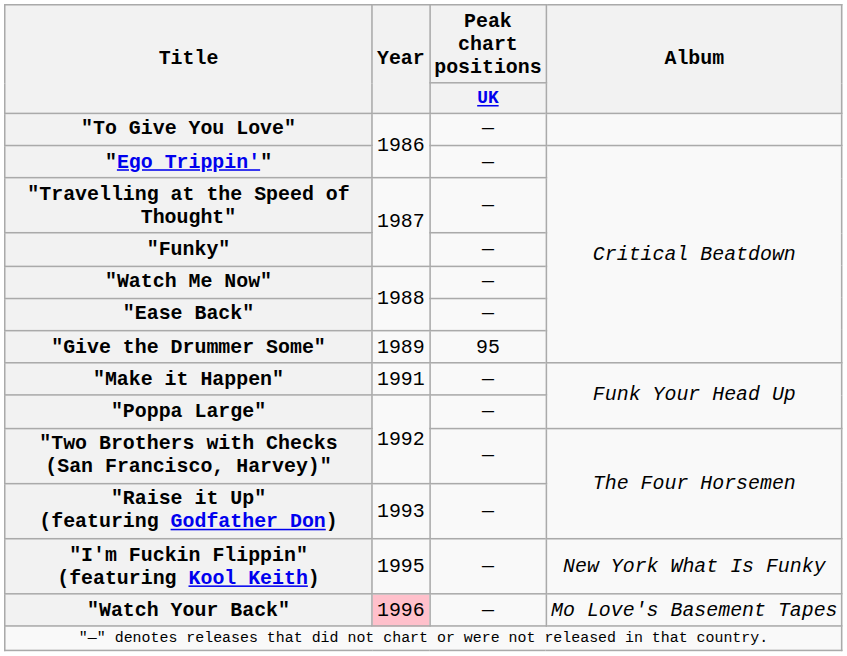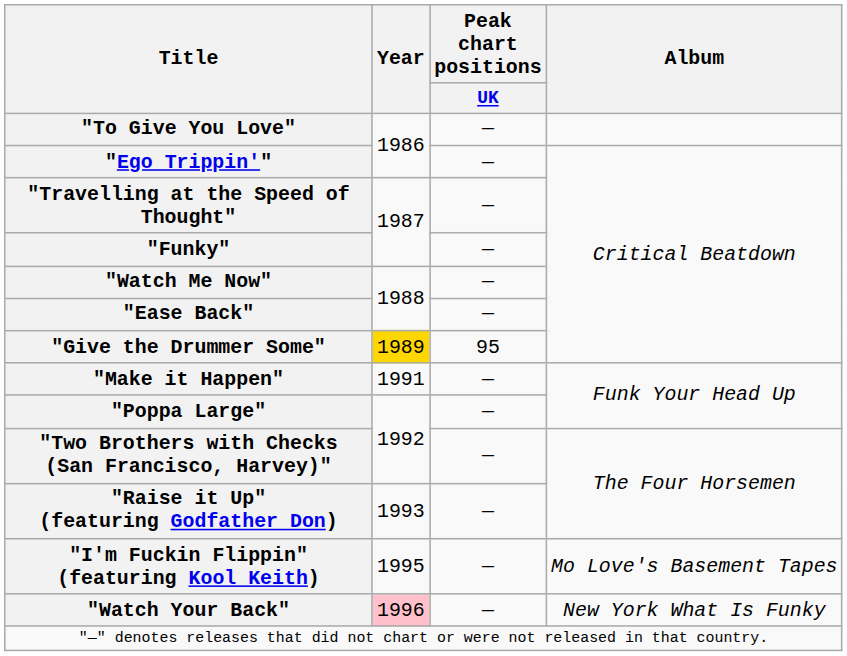 <table class="wikitable plainrowheaders" style="text-align:center;" border="1">
 <tr>
 <th scope="col" rowspan="2" style="width:18em;">Title</th>
 <th scope="col" rowspan="2">Year</th>
 <th scope="col" colspan="1">Peak chart positions</th>
 <th scope="col" rowspan="2">Album</th>
 </tr>
 <tr>
 <th scope="col" style="width:3em;font-size:90%;"><a href='#'>UK</a><br></th>
 </tr>
 <tr>
 <th scope="row">"To Give You Love"</th>
 <td rowspan="2">1986</td>
 <td align="center">—</td>
 <td></td>
 </tr>
 <tr>
 <th scope="row">"<a href='#'>Ego Trippin'</a>"</th>
 <td align="center">—</td>
 <td rowspan="6"><em>Critical Beatdown</em></td>
 </tr>
 <tr>
 <th scope="row">"Travelling at the Speed of Thought"</th>
 <td rowspan="2">1987</td>
 <td align="center">—</td>
 </tr>
 <tr>
 <th scope="row">"Funky"</th>
 <td align="center">—</td>
 </tr>
 <tr>
 <th scope="row">"Watch Me Now"</th>
 <td rowspan="2">1988</td>
 <td align="center">—</td>
 </tr>
 <tr>
 <th scope="row">"Ease Back"</th>
 <td align="center">—</td>
 </tr>
 <tr>
 <th scope="row">"Give the Drummer Some"</th>
-<td>1989</td>
+<td style="background: gold;">1989</td>
 <td align="center">95</td>
 </tr>
 <tr>
 <th scope="row">"Make it Happen"</th>
 <td>1991</td>
 <td align="center">—</td>
 <td rowspan="2"><em>Funk Your Head Up</em></td>
 </tr>
 <tr>
 <th scope="row">"Poppa Large"</th>
 <td rowspan="2">1992</td>
 <td align="center">—</td>
 </tr>
 <tr>
 <th scope="row">"Two Brothers with Checks (San Francisco, Harvey)"</th>
 <td align="center">—</td>
 <td rowspan="2"><em>The Four Horsemen</em></td>
 </tr>
 <tr>
 <th scope="row">"Raise it Up"<br><span>(featuring <a href='#'>Godfather Don</a>)</span></th>
 <td>1993</td>
 <td align="center">—</td>
 </tr>
 <tr>
 <th scope="row">"I'm Fuckin Flippin"<br><span>(featuring <a href='#'>Kool Keith</a>)</span></th>
 <td>1995</td>
 <td align="center">—</td>
-<td><em>New York What Is Funky</em></td>
+<td><em>Mo Love's Basement Tapes</em></td>
 </tr>
 <tr>
 <th scope="row">"Watch Your Back"</th>
 <td style="background: pink;">1996</td>
 <td align="center">—</td>
-<td><em>Mo Love's Basement Tapes</em></td>
+<td><em>New York What Is Funky</em></td>
 </tr>
 <tr>
 <td colspan="6"  style="text-align:center; font-size:75%;">"—" denotes releases that did not chart or were not released in that country.</td>
 </tr>
 </table>
